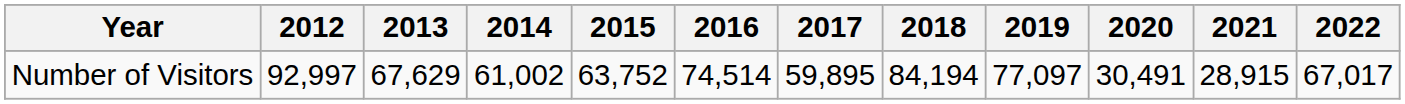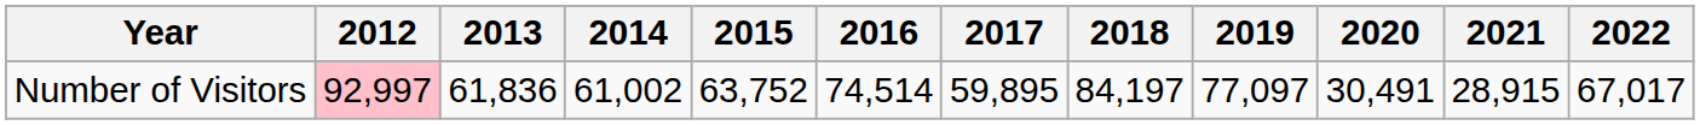 <table class="wikitable">
 <tr>
 <th>Year</th>
 <th>2012</th>
 <th>2013</th>
 <th>2014</th>
 <th>2015</th>
 <th>2016</th>
 <th>2017</th>
 <th>2018</th>
 <th>2019</th>
 <th>2020</th>
 <th>2021</th>
 <th>2022</th>
 </tr>
 <tr>
 <td>Number of Visitors</td>
-<td>92,997</td>
-<td>67,629</td>
+<td style="background: pink;">92,997</td>
+<td>61,836</td>
 <td>61,002</td>
 <td>63,752</td>
 <td>74,514</td>
 <td>59,895</td>
-<td>84,194</td>
+<td>84,197</td>
 <td>77,097</td>
 <td>30,491</td>
 <td>28,915</td>
 <td>67,017</td>
 </tr>
 </table>
